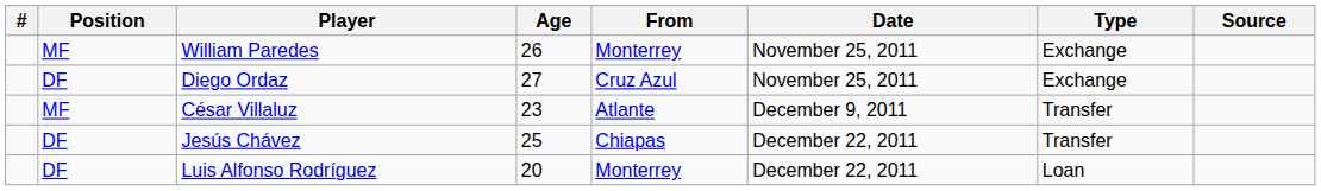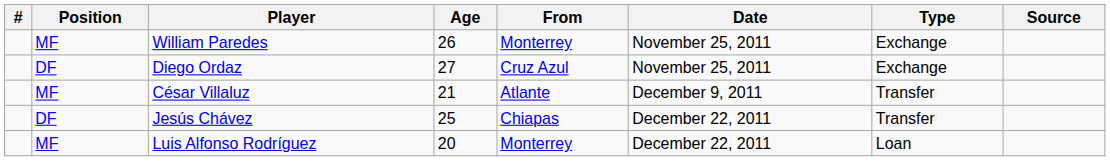 <table class="wikitable sortable" style="width:83%; text-align:center; font-size:95%; text-align:left;">
 <tr>
 <th><strong>#</strong></th>
 <th><strong>Position</strong></th>
 <th><strong>Player</strong></th>
 <th><strong>Age</strong></th>
 <th><strong>From</strong></th>
 <th><strong>Date</strong></th>
 <th><strong>Type</strong></th>
 <th><strong>Source</strong></th>
 </tr>
 <tr>
 <td></td>
 <td><a href='#'>MF</a></td>
 <td> <a href='#'>William Paredes</a></td>
 <td>26</td>
 <td> <a href='#'>Monterrey</a></td>
 <td>November 25, 2011</td>
 <td>Exchange</td>
 <td></td>
 </tr>
 <tr>
 <td></td>
 <td><a href='#'>DF</a></td>
 <td> <a href='#'>Diego Ordaz</a></td>
 <td>27</td>
 <td> <a href='#'>Cruz Azul</a></td>
 <td>November 25, 2011</td>
 <td>Exchange</td>
 <td></td>
 </tr>
 <tr>
 <td></td>
 <td><a href='#'>MF</a></td>
 <td> <a href='#'>César Villaluz</a></td>
-<td>23</td>
+<td>21</td>
 <td> <a href='#'>Atlante</a></td>
 <td>December 9, 2011</td>
 <td>Transfer</td>
 <td></td>
 </tr>
 <tr>
 <td></td>
 <td><a href='#'>DF</a></td>
 <td> <a href='#'>Jesús Chávez</a></td>
 <td>25</td>
 <td> <a href='#'>Chiapas</a></td>
 <td>December 22, 2011</td>
 <td>Transfer</td>
 <td></td>
 </tr>
 <tr>
 <td></td>
-<td><a href='#'>DF</a></td>
+<td><a href='#'>MF</a></td>
 <td> <a href='#'>Luis Alfonso Rodríguez</a></td>
 <td>20</td>
 <td> <a href='#'>Monterrey</a></td>
 <td>December 22, 2011</td>
 <td>Loan</td>
 <td></td>
 </tr>
 </table>
